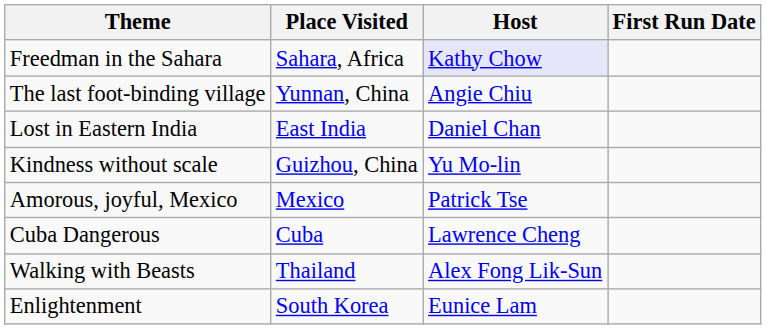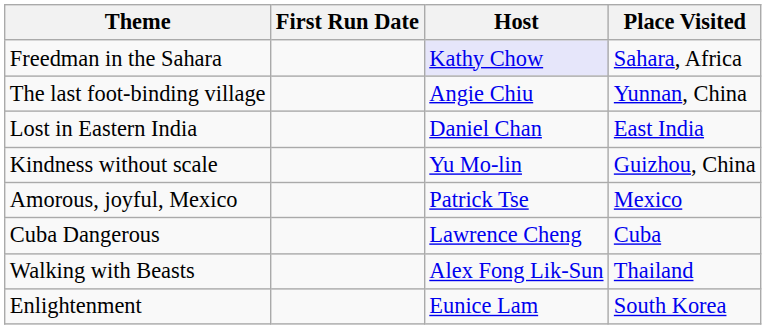 <table class="wikitable">
 <tr>
 <th>Theme</th>
+<th>First Run Date</th>
+<th>Host</th>
 <th>Place Visited</th>
-<th>Host</th>
-<th>First Run Date</th>
 </tr>
 <tr>
 <td>Freedman in the Sahara</td>
+<td></td>
+<td style="background: lavender;"><a href='#'>Kathy Chow</a></td>
 <td><a href='#'>Sahara</a>, Africa</td>
-<td style="background: lavender;"><a href='#'>Kathy Chow</a></td>
-<td></td>
 </tr>
 <tr>
 <td>The last foot-binding village</td>
+<td></td>
+<td><a href='#'>Angie Chiu</a></td>
 <td><a href='#'>Yunnan</a>, China</td>
-<td><a href='#'>Angie Chiu</a></td>
-<td></td>
 </tr>
 <tr>
 <td>Lost in Eastern India</td>
+<td></td>
+<td><a href='#'>Daniel Chan</a></td>
 <td><a href='#'>East India</a></td>
-<td><a href='#'>Daniel Chan</a></td>
-<td></td>
 </tr>
 <tr>
 <td>Kindness without scale</td>
+<td></td>
+<td><a href='#'>Yu Mo-lin</a></td>
 <td><a href='#'>Guizhou</a>, China</td>
-<td><a href='#'>Yu Mo-lin</a></td>
-<td></td>
 </tr>
 <tr>
 <td>Amorous, joyful, Mexico</td>
+<td></td>
+<td><a href='#'>Patrick Tse</a></td>
 <td><a href='#'>Mexico</a></td>
-<td><a href='#'>Patrick Tse</a></td>
-<td></td>
 </tr>
 <tr>
 <td>Cuba Dangerous</td>
+<td></td>
+<td><a href='#'>Lawrence Cheng</a></td>
 <td><a href='#'>Cuba</a></td>
-<td><a href='#'>Lawrence Cheng</a></td>
-<td></td>
 </tr>
 <tr>
 <td>Walking with Beasts</td>
+<td></td>
+<td><a href='#'>Alex Fong Lik-Sun</a></td>
 <td><a href='#'>Thailand</a></td>
-<td><a href='#'>Alex Fong Lik-Sun</a></td>
-<td></td>
 </tr>
 <tr>
 <td>Enlightenment</td>
+<td></td>
+<td><a href='#'>Eunice Lam</a></td>
 <td><a href='#'>South Korea</a></td>
-<td><a href='#'>Eunice Lam</a></td>
-<td></td>
 </tr>
 </table>
